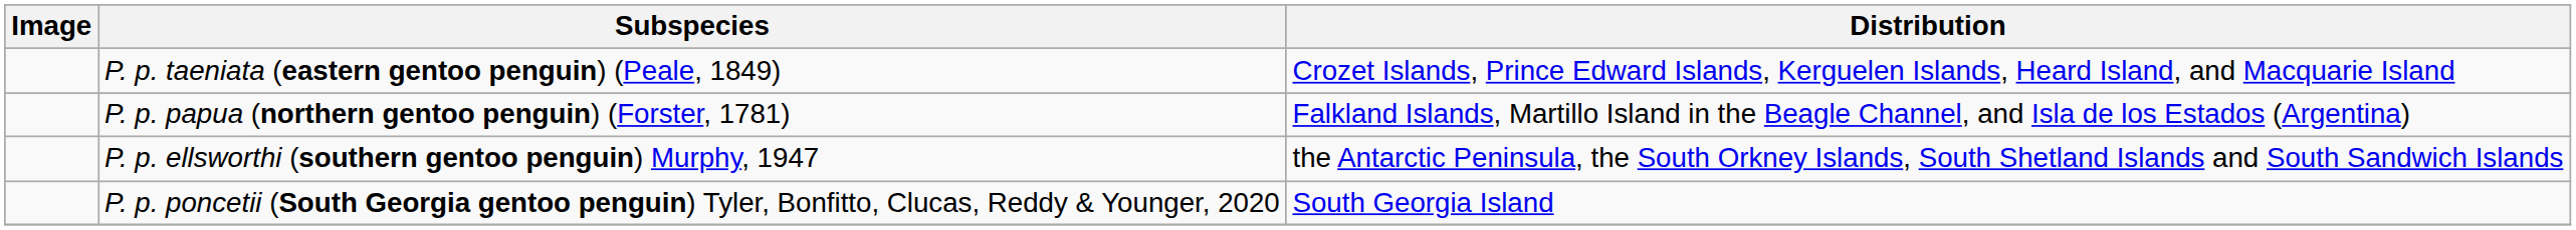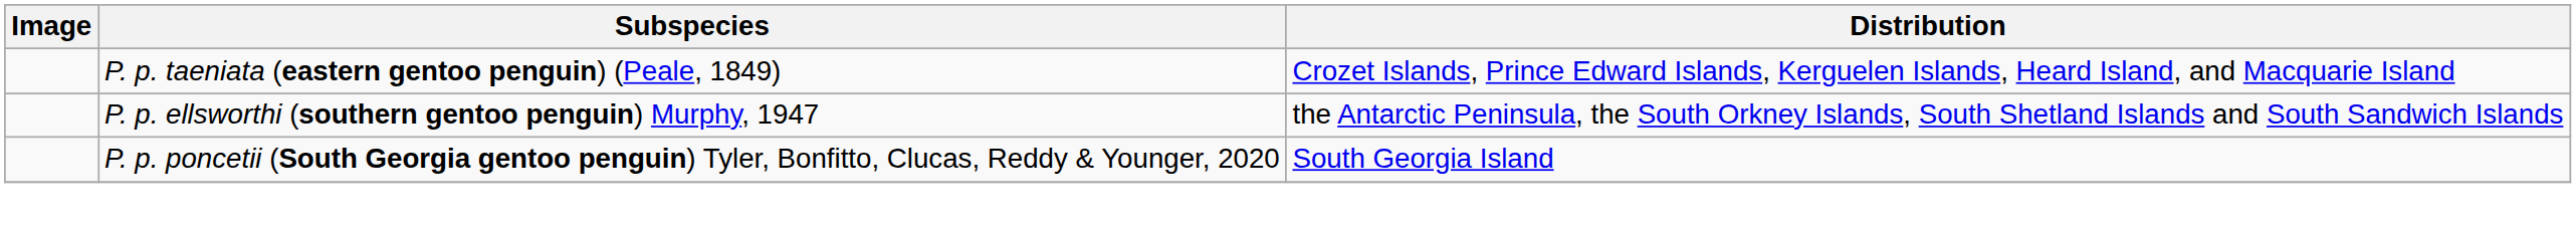 <table class="wikitable ">
 <tr>
 <th>Image</th>
 <th>Subspecies</th>
 <th>Distribution</th>
 </tr>
 <tr>
 <td></td>
 <td><em>P. p. taeniata</em> (<strong>eastern gentoo penguin</strong>) (<a href='#'>Peale</a>, 1849)</td>
 <td><a href='#'>Crozet Islands</a>, <a href='#'>Prince Edward Islands</a>, <a href='#'>Kerguelen Islands</a>, <a href='#'>Heard Island</a>, and <a href='#'>Macquarie Island</a></td>
-</tr>
-<tr>
-<td></td>
-<td><em>P. p. papua</em> (<strong>northern gentoo penguin</strong>) (<a href='#'>Forster</a>, 1781)</td>
-<td><a href='#'>Falkland Islands</a>, Martillo Island in the <a href='#'>Beagle Channel</a>, and <a href='#'>Isla de los Estados</a> (<a href='#'>Argentina</a>)</td>
 </tr>
 <tr>
 <td></td>
 <td><em>P. p. ellsworthi</em> (<strong>southern gentoo penguin</strong>) <a href='#'>Murphy</a>, 1947</td>
 <td>the <a href='#'>Antarctic Peninsula</a>, the <a href='#'>South Orkney Islands</a>, <a href='#'>South Shetland Islands</a> and <a href='#'>South Sandwich Islands</a></td>
 </tr>
 <tr>
 <td></td>
 <td><em>P. p. poncetii</em> (<strong>South Georgia gentoo penguin</strong>) Tyler, Bonfitto, Clucas, Reddy & Younger, 2020</td>
 <td><a href='#'>South Georgia Island</a></td>
 </tr>
 <tr>
 </tr>
 </table>
